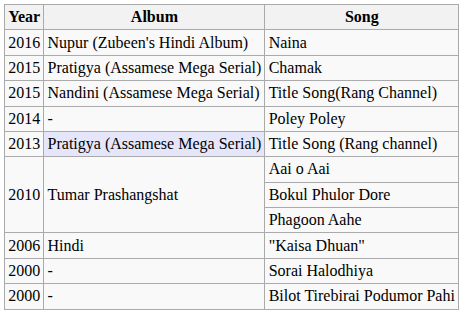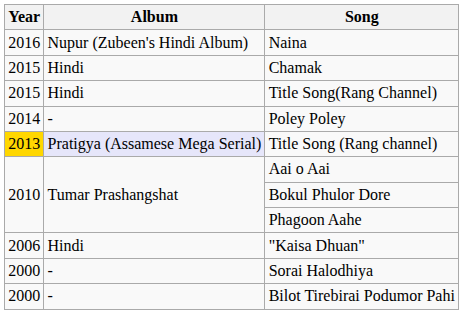 <table class="wikitable sortable">
 <tr>
 <th>Year</th>
 <th>Album</th>
 <th>Song</th>
 </tr>
 <tr>
 <td>2016</td>
 <td>Nupur (Zubeen's Hindi Album)</td>
 <td>Naina</td>
 </tr>
 <tr>
 <td>2015</td>
-<td>Pratigya (Assamese Mega Serial)</td>
+<td>Hindi</td>
 <td>Chamak</td>
 </tr>
 <tr>
 <td>2015</td>
-<td>Nandini (Assamese Mega Serial)</td>
+<td>Hindi</td>
 <td>Title Song(Rang Channel)</td>
 </tr>
 <tr>
 <td>2014</td>
 <td>-</td>
 <td>Poley Poley</td>
 </tr>
 <tr>
-<td>2013</td>
+<td style="background: gold;">2013</td>
 <td style="background: lavender;">Pratigya (Assamese Mega Serial)</td>
 <td>Title Song (Rang channel)</td>
 </tr>
 <tr>
 <td rowspan="3">2010</td>
 <td rowspan="3">Tumar Prashangshat</td>
 <td>Aai o Aai</td>
 </tr>
 <tr>
 <td>Bokul Phulor Dore</td>
 </tr>
 <tr>
 <td>Phagoon Aahe</td>
 </tr>
 <tr>
 <td>2006</td>
 <td>Hindi</td>
 <td>"Kaisa Dhuan"</td>
 </tr>
 <tr>
 <td>2000</td>
 <td>-</td>
 <td>Sorai Halodhiya</td>
 </tr>
 <tr>
 <td>2000</td>
 <td>-</td>
 <td>Bilot Tirebirai Podumor Pahi</td>
 </tr>
 </table>
